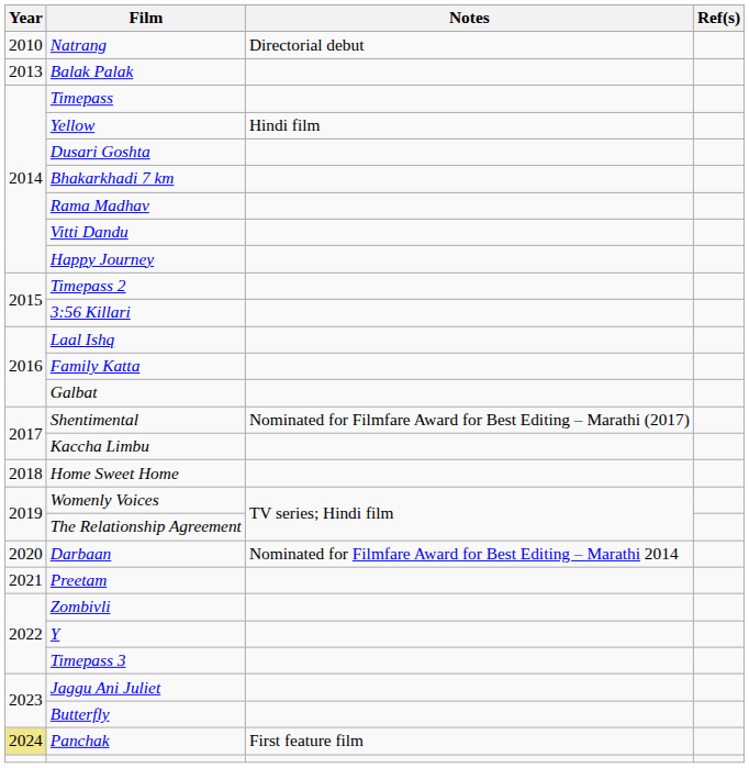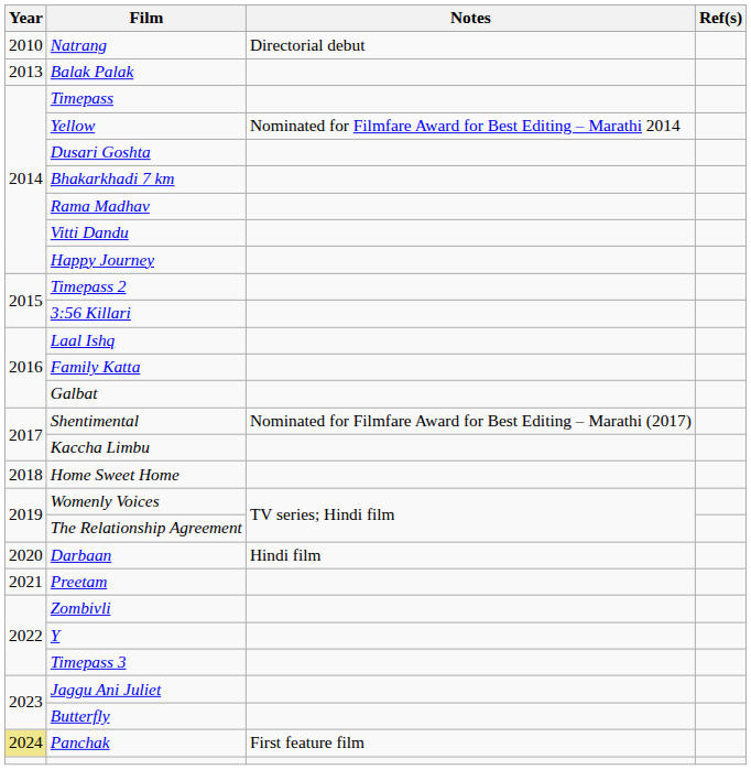 <table class="wikitable">
 <tr>
 <th>Year</th>
 <th>Film</th>
 <th>Notes</th>
 <th>Ref(s)</th>
 </tr>
 <tr>
 <td>2010</td>
 <td><em><a href='#'>Natrang</a></em></td>
 <td>Directorial debut</td>
 <td></td>
 </tr>
 <tr>
 <td>2013</td>
 <td><em><a href='#'>Balak Palak</a></em></td>
 <td></td>
 <td></td>
 </tr>
 <tr>
 <td rowspan="7">2014</td>
 <td><em><a href='#'>Timepass</a></em></td>
 <td></td>
 <td></td>
 </tr>
 <tr>
 <td><em><a href='#'>Yellow</a></em></td>
-<td>Hindi film</td>
+<td>Nominated for <a href='#'>Filmfare Award for Best Editing – Marathi</a> 2014</td>
 <td></td>
 </tr>
 <tr>
 <td><em><a href='#'>Dusari Goshta</a></em></td>
 <td></td>
 <td></td>
 </tr>
 <tr>
 <td><em><a href='#'>Bhakarkhadi 7 km</a></em></td>
 <td></td>
 <td></td>
 </tr>
 <tr>
 <td><em><a href='#'>Rama Madhav</a></em></td>
 <td></td>
 <td></td>
 </tr>
 <tr>
 <td><em><a href='#'>Vitti Dandu</a></em></td>
 <td></td>
 <td></td>
 </tr>
 <tr>
 <td><em><a href='#'>Happy Journey</a></em></td>
 <td></td>
 <td></td>
 </tr>
 <tr>
 <td rowspan="2">2015</td>
 <td><em><a href='#'>Timepass 2</a></em></td>
 <td></td>
 <td></td>
 </tr>
 <tr>
 <td><em><a href='#'>3:56 Killari</a></em></td>
 <td></td>
 <td></td>
 </tr>
 <tr>
 <td rowspan="3">2016</td>
 <td><a href='#'><em>Laal Ishq</em></a></td>
 <td></td>
 <td></td>
 </tr>
 <tr>
 <td><em><a href='#'>Family Katta</a></em></td>
 <td></td>
 <td></td>
 </tr>
 <tr>
 <td><em>Galbat</em></td>
 <td></td>
 <td></td>
 </tr>
 <tr>
 <td rowspan="2">2017</td>
 <td><em>Shentimental</em></td>
 <td>Nominated for Filmfare Award for Best Editing – Marathi (2017)</td>
 <td></td>
 </tr>
 <tr>
 <td><em>Kaccha Limbu</em></td>
 <td></td>
 <td></td>
 </tr>
 <tr>
 <td>2018</td>
 <td><em>Home Sweet Home</em></td>
 <td></td>
 <td></td>
 </tr>
 <tr>
 <td rowspan="2">2019</td>
 <td><em>Womenly Voices</em></td>
 <td rowspan="2">TV series; Hindi film</td>
 <td></td>
 </tr>
 <tr>
 <td><em>The Relationship Agreement</em></td>
 <td></td>
 </tr>
 <tr>
 <td>2020</td>
 <td><em><a href='#'>Darbaan</a></em></td>
-<td>Nominated for <a href='#'>Filmfare Award for Best Editing – Marathi</a> 2014</td>
+<td>Hindi film</td>
 <td></td>
 </tr>
 <tr>
 <td>2021</td>
 <td><em><a href='#'>Preetam</a></em></td>
 <td></td>
 <td></td>
 </tr>
 <tr>
 <td rowspan="3">2022</td>
 <td><em><a href='#'>Zombivli</a></em></td>
 <td></td>
 <td></td>
 </tr>
 <tr>
 <td><em><a href='#'>Y</a></em></td>
 <td></td>
 <td></td>
 </tr>
 <tr>
 <td><em><a href='#'>Timepass 3</a></em></td>
 <td></td>
 <td></td>
 </tr>
 <tr>
 <td rowspan="2">2023</td>
 <td><em><a href='#'>Jaggu Ani Juliet</a></em></td>
 <td></td>
 <td></td>
 </tr>
 <tr>
 <td><em><a href='#'>Butterfly</a></em></td>
 <td></td>
 <td></td>
 </tr>
 <tr>
 <td style="background: khaki;">2024</td>
 <td><em><a href='#'>Panchak</a></em></td>
 <td>First feature film</td>
 <td></td>
 </tr>
 <tr>
 <td></td>
 <td></td>
 <td></td>
 <td></td>
 </tr>
 </table>
